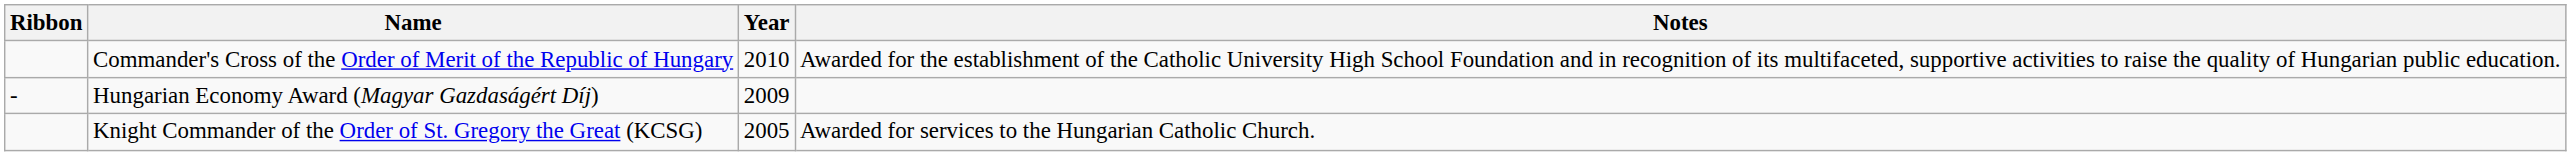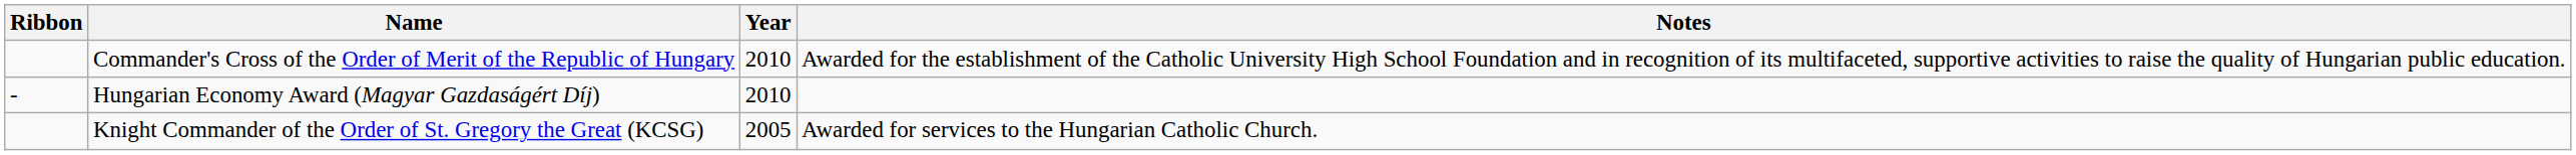 <table class="wikitable">
 <tr>
 <th>Ribbon</th>
 <th>Name</th>
 <th>Year</th>
 <th>Notes</th>
 </tr>
 <tr>
 <td></td>
 <td>Commander's Cross of the <a href='#'>Order of Merit of the Republic of Hungary</a></td>
 <td>2010</td>
 <td>Awarded for the establishment of the Catholic University High School Foundation and in recognition of its multifaceted, supportive activities to raise the quality of Hungarian public education.</td>
 </tr>
 <tr>
 <td>-</td>
 <td>Hungarian Economy Award (<em>Magyar Gazdaságért Díj</em>)</td>
-<td>2009</td>
+<td>2010</td>
 <td></td>
 </tr>
 <tr>
 <td></td>
 <td>Knight Commander of the <a href='#'>Order of St. Gregory the Great</a> (KCSG)</td>
 <td>2005</td>
 <td>Awarded for services to the Hungarian Catholic Church.</td>
 </tr>
 </table>
